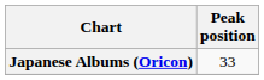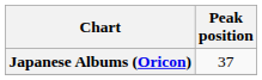 <table class="wikitable plainrowheaders sortable" style="text-align:center;" border="1">
 <tr>
 <th scope="col">Chart</th>
 <th scope="col">Peak<br>position</th>
 </tr>
 <tr>
 <th scope="row">Japanese Albums (<a href='#'>Oricon</a>)</th>
-<td>33</td>
+<td>37</td>
 </tr>
 <tr>
 </tr>
 </table>
